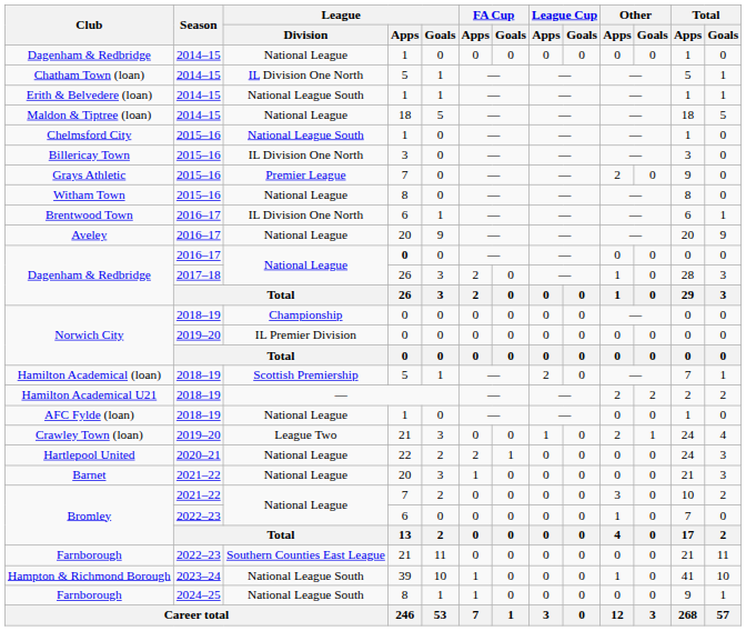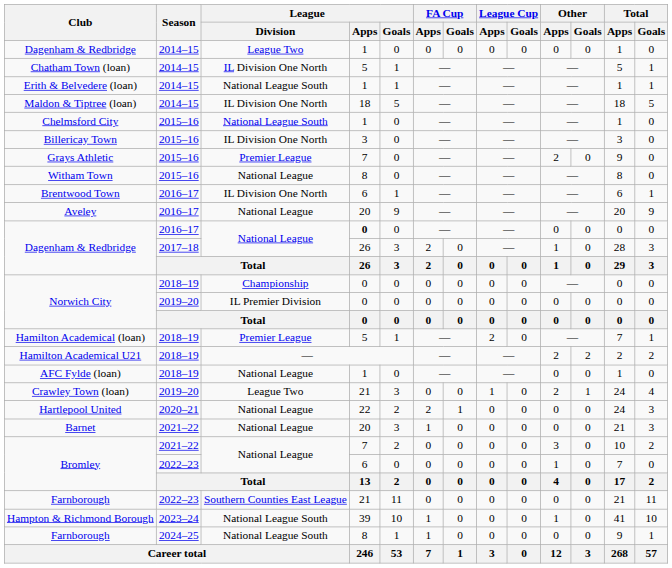 <table class="wikitable" style="text-align:center">
 <tr>
 <th rowspan="2">Club</th>
 <th rowspan="2">Season</th>
 <th colspan="3">League</th>
 <th colspan="2"><a href='#'>FA Cup</a></th>
 <th colspan="2"><a href='#'>League Cup</a></th>
 <th colspan="2">Other</th>
 <th colspan="2">Total</th>
 </tr>
 <tr>
 <th>Division</th>
 <th>Apps</th>
 <th>Goals</th>
 <th>Apps</th>
 <th>Goals</th>
 <th>Apps</th>
 <th>Goals</th>
 <th>Apps</th>
 <th>Goals</th>
 <th>Apps</th>
 <th>Goals</th>
 </tr>
 <tr>
 <td><a href='#'>Dagenham & Redbridge</a></td>
 <td><a href='#'>2014–15</a></td>
-<td>National League</td>
+<td><a href='#'>League Two</a></td>
 <td>1</td>
 <td>0</td>
 <td>0</td>
 <td>0</td>
 <td>0</td>
 <td>0</td>
 <td>0</td>
 <td>0</td>
 <td>1</td>
 <td>0</td>
 </tr>
 <tr>
 <td><a href='#'>Chatham Town</a> (loan)</td>
 <td><a href='#'>2014–15</a></td>
 <td><a href='#'>IL</a> Division One North</td>
 <td>5</td>
 <td>1</td>
 <td colspan="2">—</td>
 <td colspan="2">—</td>
 <td colspan="2">—</td>
 <td>5</td>
 <td>1</td>
 </tr>
 <tr>
 <td><a href='#'>Erith & Belvedere</a> (loan)</td>
 <td><a href='#'>2014–15</a></td>
 <td>National League South</td>
 <td>1</td>
 <td>1</td>
 <td colspan="2">—</td>
 <td colspan="2">—</td>
 <td colspan="2">—</td>
 <td>1</td>
 <td>1</td>
 </tr>
 <tr>
 <td><a href='#'>Maldon & Tiptree</a> (loan)</td>
 <td><a href='#'>2014–15</a></td>
-<td>National League</td>
+<td>IL Division One North</td>
 <td>18</td>
 <td>5</td>
 <td colspan="2">—</td>
 <td colspan="2">—</td>
 <td colspan="2">—</td>
 <td>18</td>
 <td>5</td>
 </tr>
 <tr>
 <td><a href='#'>Chelmsford City</a></td>
 <td><a href='#'>2015–16</a></td>
 <td><a href='#'>National League South</a></td>
 <td>1</td>
 <td>0</td>
 <td colspan="2">—</td>
 <td colspan="2">—</td>
 <td colspan="2">—</td>
 <td>1</td>
 <td>0</td>
 </tr>
 <tr>
 <td><a href='#'>Billericay Town</a></td>
 <td><a href='#'>2015–16</a></td>
 <td>IL Division One North</td>
 <td>3</td>
 <td>0</td>
 <td colspan="2">—</td>
 <td colspan="2">—</td>
 <td colspan="2">—</td>
 <td>3</td>
 <td>0</td>
 </tr>
 <tr>
 <td><a href='#'>Grays Athletic</a></td>
 <td><a href='#'>2015–16</a></td>
 <td><a href='#'>Premier League</a></td>
 <td>7</td>
 <td>0</td>
 <td colspan="2">—</td>
 <td colspan="2">—</td>
 <td>2</td>
 <td>0</td>
 <td>9</td>
 <td>0</td>
 </tr>
 <tr>
 <td><a href='#'>Witham Town</a></td>
 <td><a href='#'>2015–16</a></td>
 <td>National League</td>
 <td>8</td>
 <td>0</td>
 <td colspan="2">—</td>
 <td colspan="2">—</td>
 <td colspan="2">—</td>
 <td>8</td>
 <td>0</td>
 </tr>
 <tr>
 <td><a href='#'>Brentwood Town</a></td>
 <td><a href='#'>2016–17</a></td>
 <td>IL Division One North</td>
 <td>6</td>
 <td>1</td>
 <td colspan="2">—</td>
 <td colspan="2">—</td>
 <td colspan="2">—</td>
 <td>6</td>
 <td>1</td>
 </tr>
 <tr>
 <td><a href='#'>Aveley</a></td>
 <td><a href='#'>2016–17</a></td>
 <td>National League</td>
 <td>20</td>
 <td>9</td>
 <td colspan="2">—</td>
 <td colspan="2">—</td>
 <td colspan="2">—</td>
 <td>20</td>
 <td>9</td>
 </tr>
 <tr>
 <td rowspan=3><a href='#'>Dagenham & Redbridge</a></td>
 <td><a href='#'>2016–17</a></td>
 <td rowspan=2><a href='#'>National League</a></td>
 <td><strong>0</strong></td>
 <td>0</td>
 <td colspan="2">—</td>
 <td colspan="2">—</td>
 <td>0</td>
 <td>0</td>
 <td>0</td>
 <td>0</td>
 </tr>
 <tr>
 <td><a href='#'>2017–18</a></td>
 <td>26</td>
 <td>3</td>
 <td>2</td>
 <td>0</td>
 <td colspan="2">—</td>
 <td>1</td>
 <td>0</td>
 <td>28</td>
 <td>3</td>
 </tr>
 <tr>
 <th colspan=2>Total</th>
 <th>26</th>
 <th>3</th>
 <th>2</th>
 <th>0</th>
 <th>0</th>
 <th>0</th>
 <th>1</th>
 <th>0</th>
 <th>29</th>
 <th>3</th>
 </tr>
 <tr>
 <td rowspan="3"><a href='#'>Norwich City</a></td>
 <td><a href='#'>2018–19</a></td>
 <td><a href='#'>Championship</a></td>
 <td>0</td>
 <td>0</td>
 <td>0</td>
 <td>0</td>
 <td>0</td>
 <td>0</td>
 <td colspan="2">—</td>
 <td>0</td>
 <td>0</td>
 </tr>
 <tr>
 <td><a href='#'>2019–20</a></td>
 <td>IL Premier Division</td>
 <td>0</td>
 <td>0</td>
 <td>0</td>
 <td>0</td>
 <td>0</td>
 <td>0</td>
 <td>0</td>
 <td>0</td>
 <td>0</td>
 <td>0</td>
 </tr>
 <tr>
 <th colspan="2">Total</th>
 <th>0</th>
 <th>0</th>
 <th>0</th>
 <th>0</th>
 <th>0</th>
 <th>0</th>
 <th>0</th>
 <th>0</th>
 <th>0</th>
 <th>0</th>
 </tr>
 <tr>
 <td><a href='#'>Hamilton Academical</a> (loan)</td>
 <td><a href='#'>2018–19</a></td>
-<td><a href='#'>Scottish Premiership</a></td>
+<td><a href='#'>Premier League</a></td>
 <td>5</td>
 <td>1</td>
 <td colspan="2">—</td>
 <td>2</td>
 <td>0</td>
 <td colspan="2">—</td>
 <td>7</td>
 <td>1</td>
 </tr>
 <tr>
 <td><a href='#'>Hamilton Academical U21</a></td>
 <td><a href='#'>2018–19</a></td>
 <td colspan=3>—</td>
 <td colspan=2>—</td>
 <td colspan=2>—</td>
 <td>2</td>
 <td>2</td>
 <td>2</td>
 <td>2</td>
 </tr>
 <tr>
 <td><a href='#'>AFC Fylde</a> (loan)</td>
 <td><a href='#'>2018–19</a></td>
 <td>National League</td>
 <td>1</td>
 <td>0</td>
 <td colspan="2">—</td>
 <td colspan="2">—</td>
 <td>0</td>
 <td>0</td>
 <td>1</td>
 <td>0</td>
 </tr>
 <tr>
 <td><a href='#'>Crawley Town</a> (loan)</td>
 <td><a href='#'>2019–20</a></td>
 <td>League Two</td>
 <td>21</td>
 <td>3</td>
 <td>0</td>
 <td>0</td>
 <td>1</td>
 <td>0</td>
 <td>2</td>
 <td>1</td>
 <td>24</td>
 <td>4</td>
 </tr>
 <tr>
 <td><a href='#'>Hartlepool United</a></td>
 <td><a href='#'>2020–21</a></td>
 <td>National League</td>
 <td>22</td>
 <td>2</td>
 <td>2</td>
 <td>1</td>
 <td>0</td>
 <td>0</td>
 <td>0</td>
 <td>0</td>
 <td>24</td>
 <td>3</td>
 </tr>
 <tr>
 <td><a href='#'>Barnet</a></td>
 <td><a href='#'>2021–22</a></td>
 <td>National League</td>
 <td>20</td>
 <td>3</td>
 <td>1</td>
 <td>0</td>
 <td>0</td>
 <td>0</td>
 <td>0</td>
 <td>0</td>
 <td>21</td>
 <td>3</td>
 </tr>
 <tr>
 <td rowspan="3"><a href='#'>Bromley</a></td>
 <td><a href='#'>2021–22</a></td>
 <td rowspan="2">National League</td>
 <td>7</td>
 <td>2</td>
 <td>0</td>
 <td>0</td>
 <td>0</td>
 <td>0</td>
 <td>3</td>
 <td>0</td>
 <td>10</td>
 <td>2</td>
 </tr>
 <tr>
 <td><a href='#'>2022–23</a></td>
 <td>6</td>
 <td>0</td>
 <td>0</td>
 <td>0</td>
 <td>0</td>
 <td>0</td>
 <td>1</td>
 <td>0</td>
 <td>7</td>
 <td>0</td>
 </tr>
 <tr>
 <th colspan="2">Total</th>
 <th>13</th>
 <th>2</th>
 <th>0</th>
 <th>0</th>
 <th>0</th>
 <th>0</th>
 <th>4</th>
 <th>0</th>
 <th>17</th>
 <th>2</th>
 </tr>
 <tr>
 <td><a href='#'>Farnborough</a></td>
 <td><a href='#'>2022–23</a></td>
 <td><a href='#'>Southern Counties East League</a></td>
 <td>21</td>
 <td>11</td>
 <td>0</td>
 <td>0</td>
 <td>0</td>
 <td>0</td>
 <td>0</td>
 <td>0</td>
 <td>21</td>
 <td>11</td>
 </tr>
 <tr>
 <td><a href='#'>Hampton & Richmond Borough</a></td>
 <td><a href='#'>2023–24</a></td>
 <td>National League South</td>
 <td>39</td>
 <td>10</td>
 <td>1</td>
 <td>0</td>
 <td>0</td>
 <td>0</td>
 <td>1</td>
 <td>0</td>
 <td>41</td>
 <td>10</td>
 </tr>
 <tr>
 <td><a href='#'>Farnborough</a></td>
 <td><a href='#'>2024–25</a></td>
 <td>National League South</td>
 <td>8</td>
 <td>1</td>
 <td>1</td>
 <td>0</td>
 <td>0</td>
 <td>0</td>
 <td>0</td>
 <td>0</td>
 <td>9</td>
 <td>1</td>
 </tr>
 <tr>
 <th colspan="3">Career total</th>
 <th>246</th>
 <th>53</th>
 <th>7</th>
 <th>1</th>
 <th>3</th>
 <th>0</th>
 <th>12</th>
 <th>3</th>
 <th>268</th>
 <th>57</th>
 </tr>
 </table>
